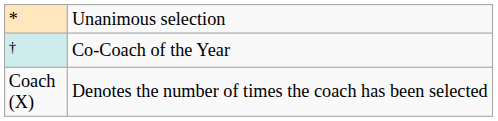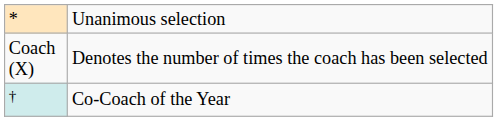 <table class="wikitable">
 <tr>
 <td style="background-color:#FFE6BD; width:3em;">*</td>
 <td>Unanimous selection</td>
 </tr>
 <tr>
+<td>Coach (X)</td>
+<td>Denotes the number of times the coach has been selected</td>
+</tr>
+<tr>
 <td style="background-color:#CFECEC; width:3em;"><sup>†</sup></td>
 <td>Co-Coach of the Year</td>
 </tr>
-<tr>
-<td>Coach (X)</td>
-<td>Denotes the number of times the coach has been selected</td>
-</tr>
 </table>
